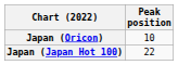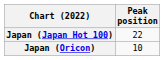 <table class="wikitable sortable plainrowheaders" style="text-align:center">
 <tr>
 <th scope="col">Chart (2022)</th>
 <th scope="col">Peak<br>position</th>
 </tr>
 <tr>
+<th scope="row">Japan (<a href='#'>Japan Hot 100</a>)</th>
+<td>22</td>
+</tr>
+<tr>
 <th scope="row">Japan (<a href='#'>Oricon</a>)</th>
 <td>10</td>
 </tr>
-<tr>
-<th scope="row">Japan (<a href='#'>Japan Hot 100</a>)</th>
-<td>22</td>
-</tr>
 </table>
